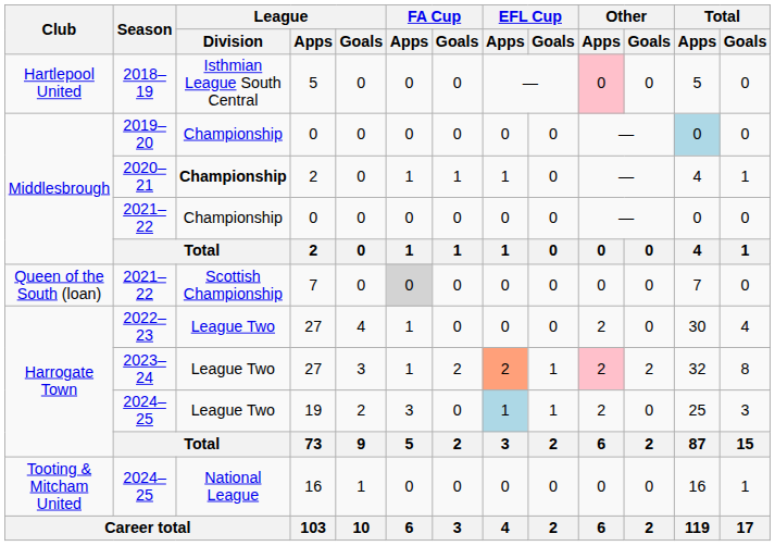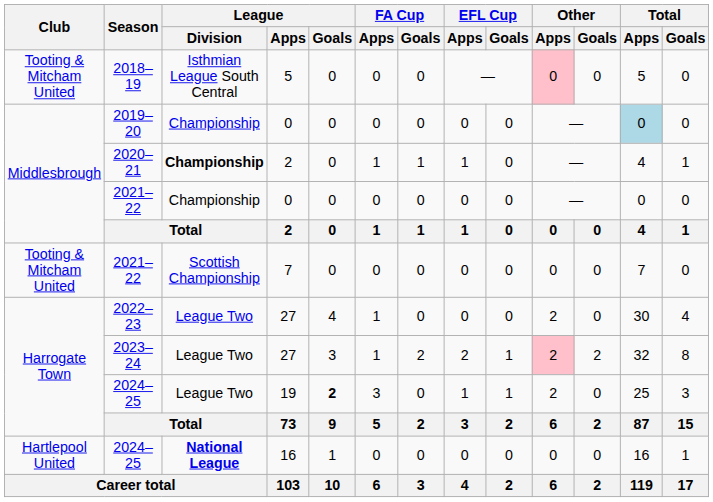 <table class=wikitable style="text-align: center">
 <tr>
 <th rowspan=2>Club</th>
 <th rowspan=2>Season</th>
 <th colspan=3>League</th>
 <th colspan=2><a href='#'>FA Cup</a></th>
 <th colspan=2><a href='#'>EFL Cup</a></th>
 <th colspan=2>Other</th>
 <th colspan=2>Total</th>
 </tr>
 <tr>
 <th>Division</th>
 <th>Apps</th>
 <th>Goals</th>
 <th>Apps</th>
 <th>Goals</th>
 <th>Apps</th>
 <th>Goals</th>
 <th>Apps</th>
 <th>Goals</th>
 <th>Apps</th>
 <th>Goals</th>
 </tr>
 <tr>
-<td><a href='#'>Hartlepool United</a></td>
+<td><a href='#'>Tooting & Mitcham United</a></td>
 <td><a href='#'>2018–19</a></td>
 <td><a href='#'>Isthmian League</a> South Central</td>
 <td>5</td>
 <td>0</td>
 <td>0</td>
 <td>0</td>
 <td colspan=2>—</td>
 <td style="background: pink;">0</td>
 <td>0</td>
 <td>5</td>
 <td>0</td>
 </tr>
 <tr>
 <td rowspan=4><a href='#'>Middlesbrough</a></td>
 <td><a href='#'>2019–20</a></td>
 <td><a href='#'>Championship</a></td>
 <td>0</td>
 <td>0</td>
 <td>0</td>
 <td>0</td>
 <td>0</td>
 <td>0</td>
 <td colspan=2>—</td>
 <td style="background: lightblue;">0</td>
 <td>0</td>
 </tr>
 <tr>
 <td><a href='#'>2020–21</a></td>
 <td><strong>Championship</strong></td>
 <td>2</td>
 <td>0</td>
 <td>1</td>
 <td>1</td>
 <td>1</td>
 <td>0</td>
 <td colspan=2>—</td>
 <td>4</td>
 <td>1</td>
 </tr>
 <tr>
 <td><a href='#'>2021–22</a></td>
 <td>Championship</td>
 <td>0</td>
 <td>0</td>
 <td>0</td>
 <td>0</td>
 <td>0</td>
 <td>0</td>
 <td colspan="2">—</td>
 <td>0</td>
 <td>0</td>
 </tr>
 <tr>
 <th colspan="2">Total</th>
 <th>2</th>
 <th>0</th>
 <th>1</th>
 <th>1</th>
 <th>1</th>
 <th>0</th>
 <th>0</th>
 <th>0</th>
 <th>4</th>
 <th>1</th>
 </tr>
 <tr>
-<td><a href='#'>Queen of the South</a> (loan)</td>
+<td><a href='#'>Tooting & Mitcham United</a></td>
 <td><a href='#'>2021–22</a></td>
 <td><a href='#'>Scottish Championship</a></td>
 <td>7</td>
 <td>0</td>
-<td style="background: lightgrey;">0</td>
+<td>0</td>
 <td>0</td>
 <td>0</td>
 <td>0</td>
 <td>0</td>
 <td>0</td>
 <td>7</td>
 <td>0</td>
 </tr>
 <tr>
 <td rowspan="4"><a href='#'>Harrogate Town</a></td>
 <td><a href='#'>2022–23</a></td>
 <td><a href='#'>League Two</a></td>
 <td>27</td>
 <td>4</td>
 <td>1</td>
 <td>0</td>
 <td>0</td>
 <td>0</td>
 <td>2</td>
 <td>0</td>
 <td>30</td>
 <td>4</td>
 </tr>
 <tr>
 <td><a href='#'>2023–24</a></td>
 <td>League Two</td>
 <td>27</td>
 <td>3</td>
 <td>1</td>
 <td>2</td>
-<td style="background: lightsalmon;">2</td>
+<td>2</td>
 <td>1</td>
 <td style="background: pink;">2</td>
 <td>2</td>
 <td>32</td>
 <td>8</td>
 </tr>
 <tr>
 <td><a href='#'>2024–25</a></td>
 <td>League Two</td>
 <td>19</td>
-<td>2</td>
+<td><strong>2</strong></td>
 <td>3</td>
 <td>0</td>
-<td style="background: lightblue;">1</td>
+<td>1</td>
 <td>1</td>
 <td>2</td>
 <td>0</td>
 <td>25</td>
 <td>3</td>
 </tr>
 <tr>
 <th colspan="2">Total</th>
 <th>73</th>
 <th>9</th>
 <th>5</th>
 <th>2</th>
 <th>3</th>
 <th>2</th>
 <th>6</th>
 <th>2</th>
 <th>87</th>
 <th>15</th>
 </tr>
 <tr>
-<td><a href='#'>Tooting & Mitcham United</a></td>
+<td><a href='#'>Hartlepool United</a></td>
 <td><a href='#'>2024–25</a></td>
-<td><a href='#'>National League</a></td>
+<td><strong><a href='#'>National League</a></strong></td>
 <td>16</td>
 <td>1</td>
 <td>0</td>
 <td>0</td>
 <td>0</td>
 <td>0</td>
 <td>0</td>
 <td>0</td>
 <td>16</td>
 <td>1</td>
 </tr>
 <tr>
 <th colspan=3>Career total</th>
 <th>103</th>
 <th>10</th>
 <th>6</th>
 <th>3</th>
 <th>4</th>
 <th>2</th>
 <th>6</th>
 <th>2</th>
 <th>119</th>
 <th>17</th>
 </tr>
 </table>
